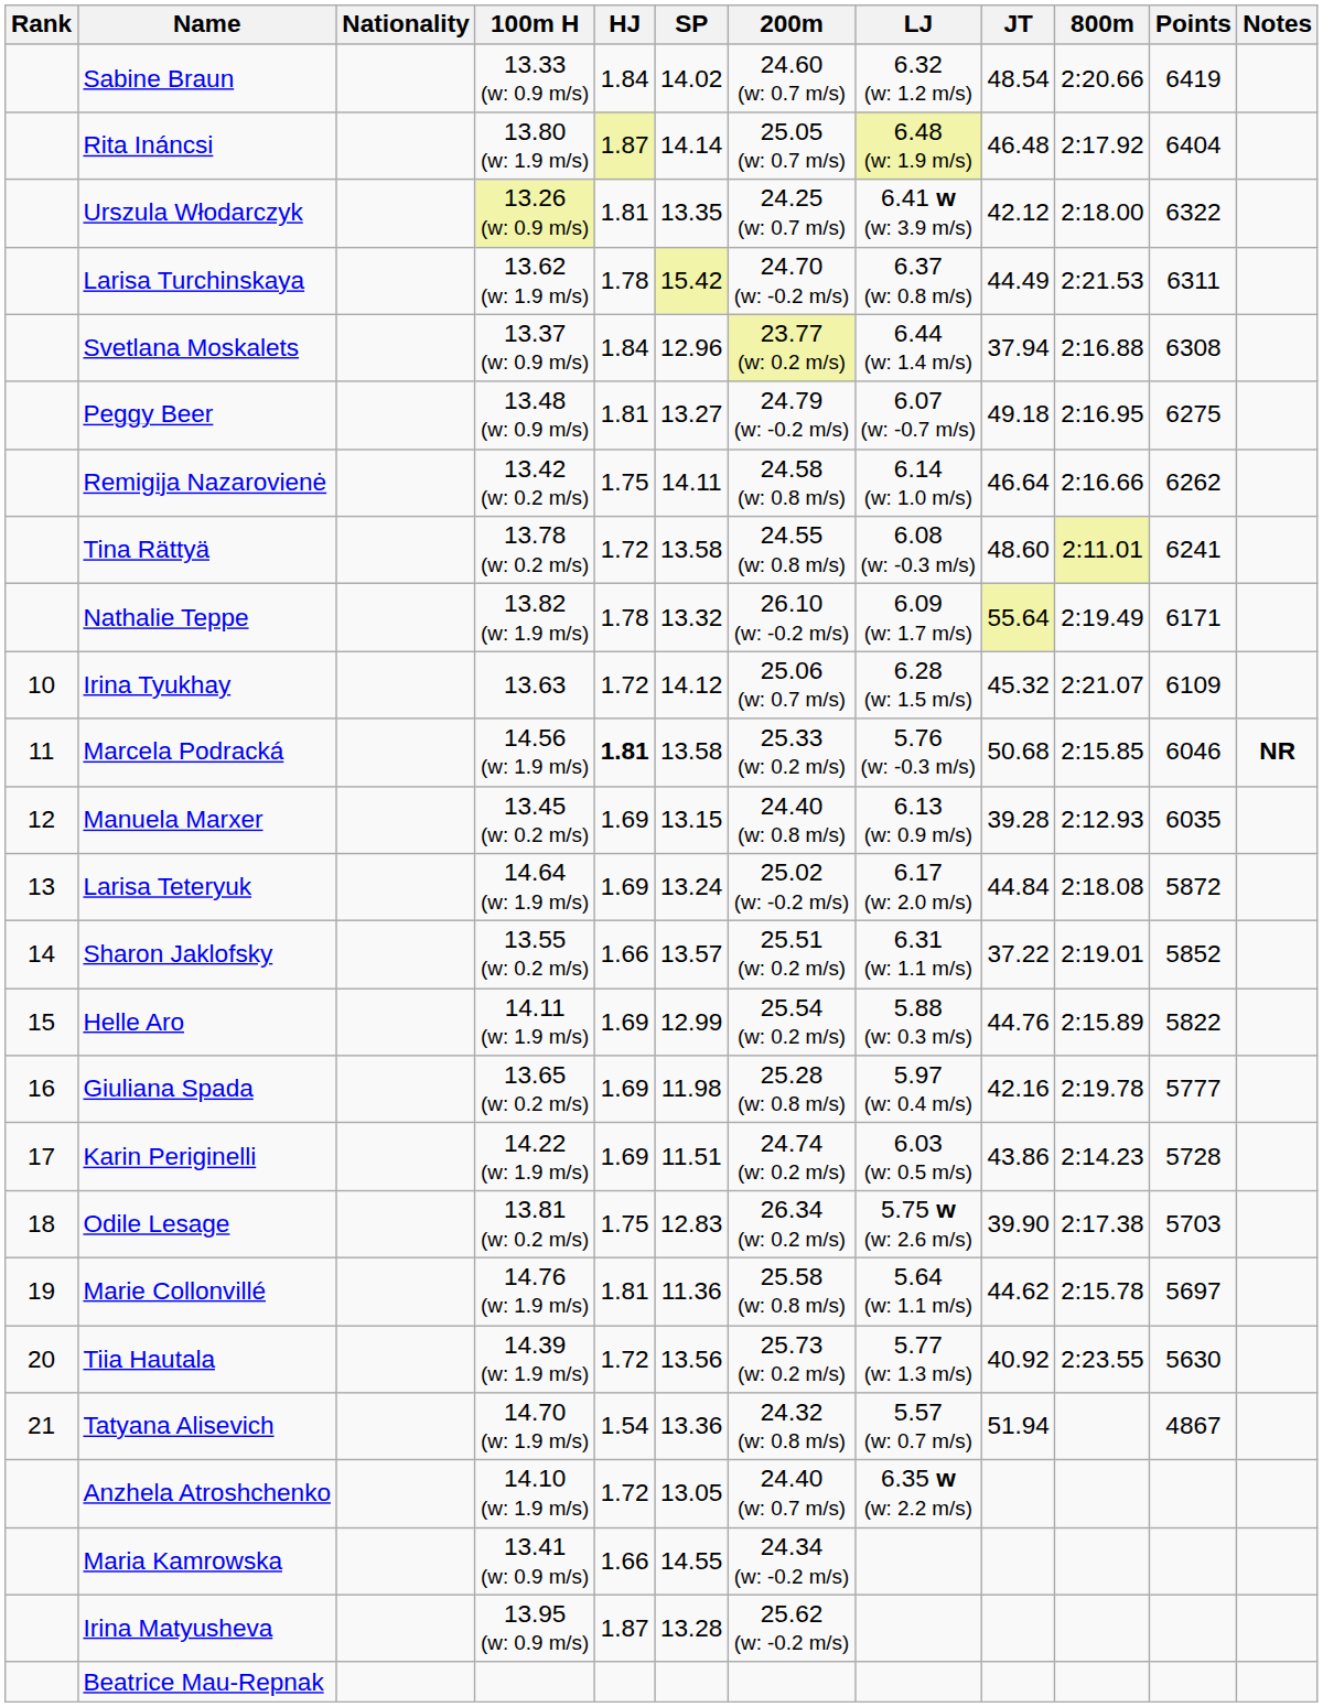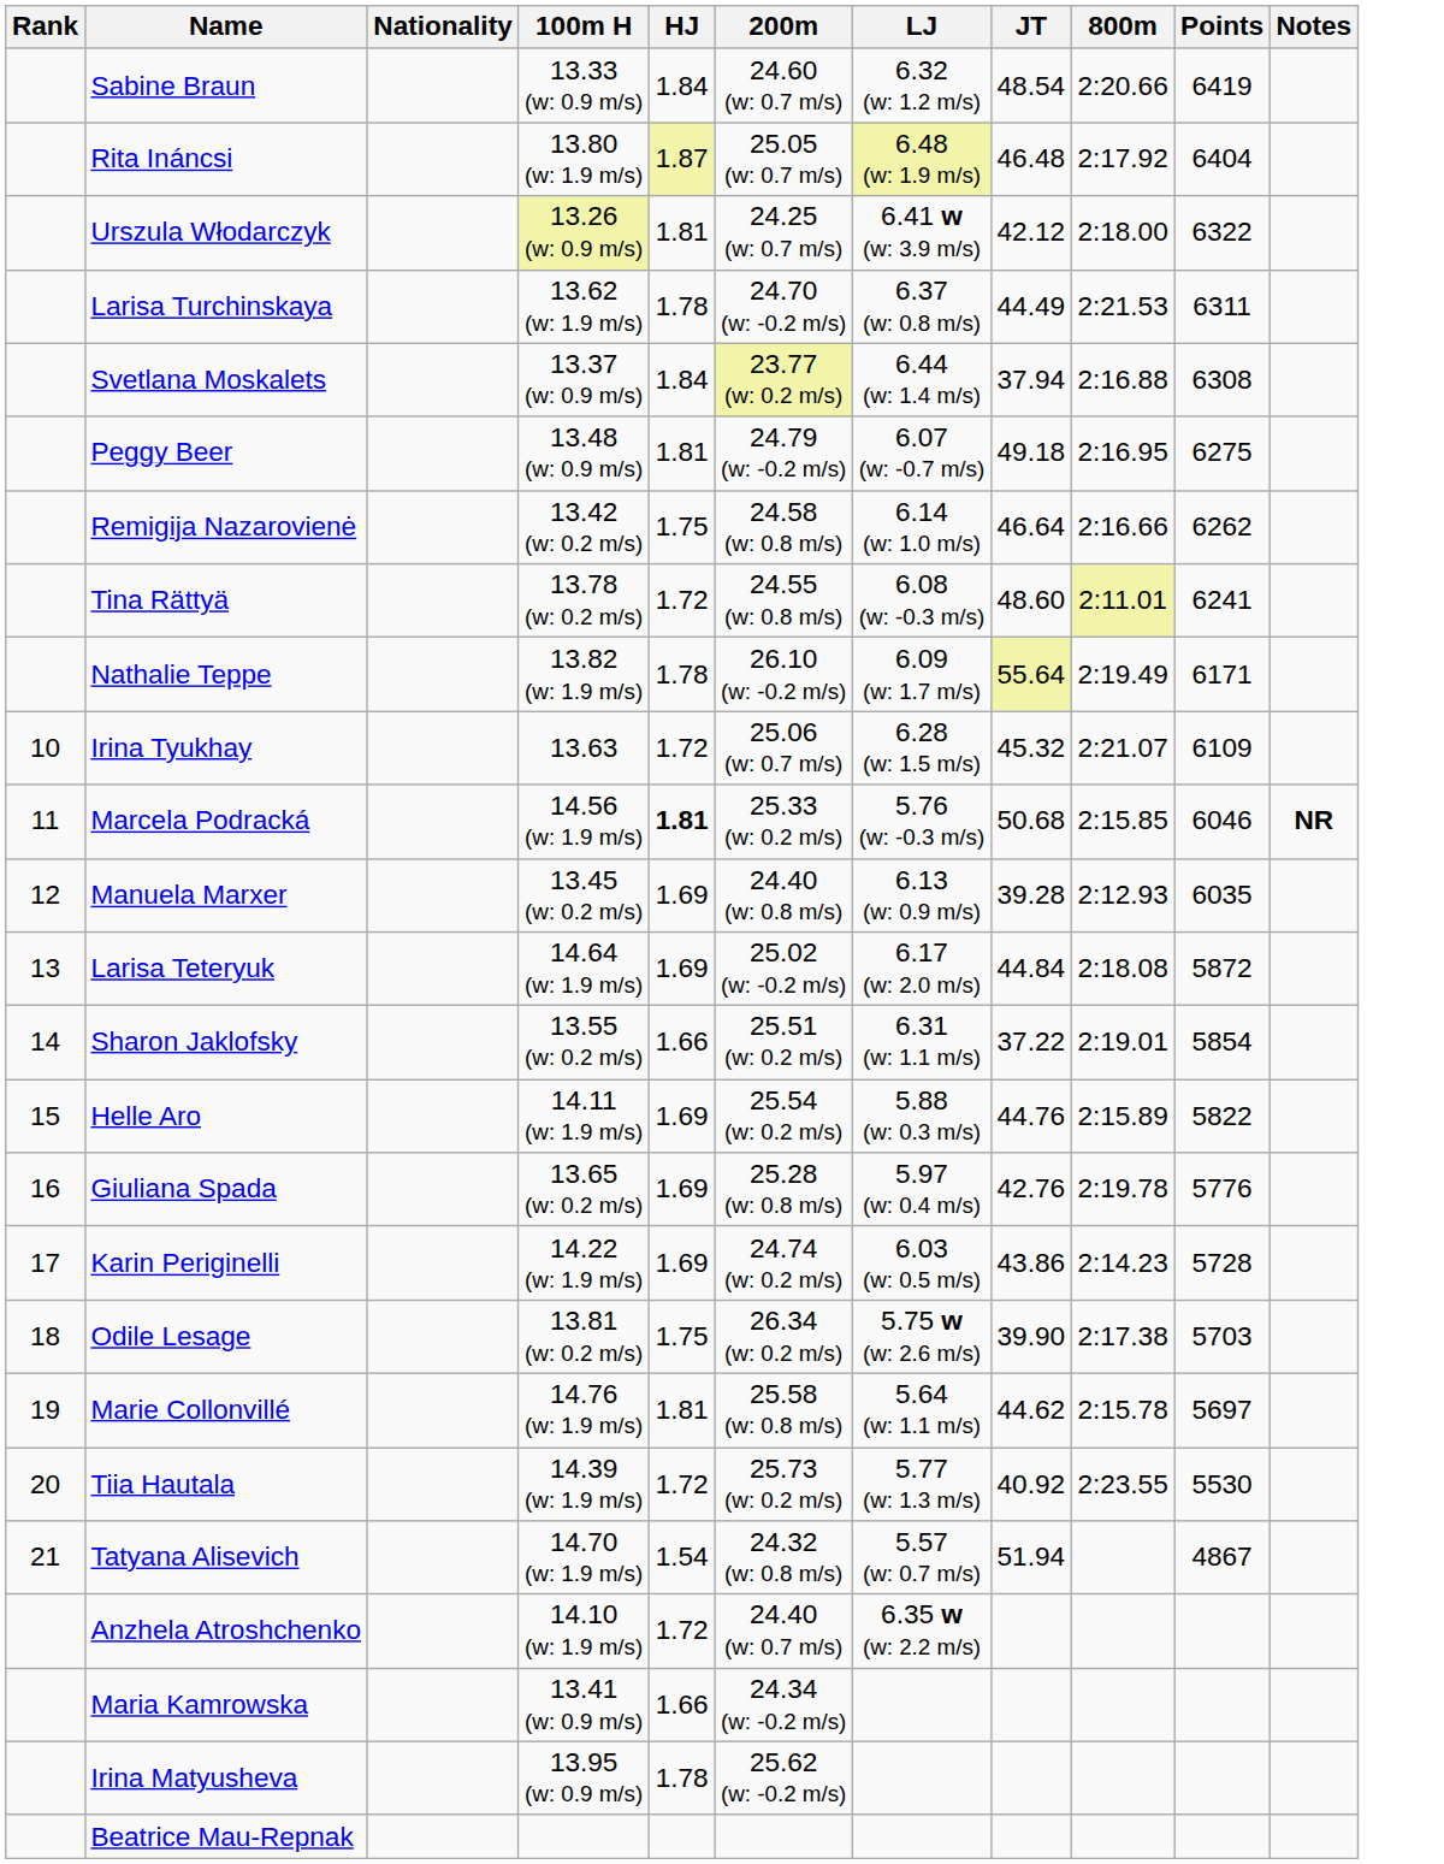 <table class="wikitable sortable" style="text-align:center">
 <tr>
 <th>Rank</th>
 <th>Name</th>
 <th>Nationality</th>
 <th>100m H</th>
 <th>HJ</th>
-<th>SP</th>
 <th>200m</th>
 <th>LJ</th>
 <th>JT</th>
 <th>800m</th>
 <th>Points</th>
 <th>Notes</th>
 </tr>
 <tr>
 <td></td>
 <td align=left><a href='#'>Sabine Braun</a></td>
 <td align=left></td>
 <td>13.33<br><small>(w: 0.9 m/s)</small></td>
 <td>1.84</td>
-<td>14.02</td>
 <td>24.60<br><small>(w: 0.7 m/s)</small></td>
 <td>6.32<br><small>(w: 1.2 m/s)</small></td>
 <td>48.54</td>
 <td>2:20.66</td>
 <td>6419</td>
 <td></td>
 </tr>
 <tr>
 <td></td>
 <td align=left><a href='#'>Rita Ináncsi</a></td>
 <td align=left></td>
 <td>13.80<br><small>(w: 1.9 m/s)</small></td>
 <td bgcolor=#F2F5A9>1.87</td>
-<td>14.14</td>
 <td>25.05<br><small>(w: 0.7 m/s)</small></td>
 <td bgcolor=#F2F5A9>6.48<br><small>(w: 1.9 m/s)</small></td>
 <td>46.48</td>
 <td>2:17.92</td>
 <td>6404</td>
 <td></td>
 </tr>
 <tr>
 <td></td>
 <td align=left><a href='#'>Urszula Włodarczyk</a></td>
 <td align=left></td>
 <td bgcolor=#F2F5A9>13.26<br><small>(w: 0.9 m/s)</small></td>
 <td>1.81</td>
-<td>13.35</td>
 <td>24.25<br><small>(w: 0.7 m/s)</small></td>
 <td>6.41 <strong>w</strong><br><small>(w: 3.9 m/s)</small></td>
 <td>42.12</td>
 <td>2:18.00</td>
 <td>6322</td>
 <td></td>
 </tr>
 <tr>
 <td></td>
 <td align=left><a href='#'>Larisa Turchinskaya</a></td>
 <td align=left></td>
 <td>13.62<br><small>(w: 1.9 m/s)</small></td>
 <td>1.78</td>
-<td bgcolor=#F2F5A9>15.42</td>
 <td>24.70<br><small>(w: -0.2 m/s)</small></td>
 <td>6.37<br><small>(w: 0.8 m/s)</small></td>
 <td>44.49</td>
 <td>2:21.53</td>
 <td>6311</td>
 <td></td>
 </tr>
 <tr>
 <td></td>
 <td align=left><a href='#'>Svetlana Moskalets</a></td>
 <td align=left></td>
 <td>13.37<br><small>(w: 0.9 m/s)</small></td>
 <td>1.84</td>
-<td>12.96</td>
 <td bgcolor=#F2F5A9>23.77<br><small>(w: 0.2 m/s)</small></td>
 <td>6.44<br><small>(w: 1.4 m/s)</small></td>
 <td>37.94</td>
 <td>2:16.88</td>
 <td>6308</td>
 <td></td>
 </tr>
 <tr>
 <td></td>
 <td align=left><a href='#'>Peggy Beer</a></td>
 <td align=left></td>
 <td>13.48<br><small>(w: 0.9 m/s)</small></td>
 <td>1.81</td>
-<td>13.27</td>
 <td>24.79<br><small>(w: -0.2 m/s)</small></td>
 <td>6.07<br><small>(w: -0.7 m/s)</small></td>
 <td>49.18</td>
 <td>2:16.95</td>
 <td>6275</td>
 <td></td>
 </tr>
 <tr>
 <td></td>
 <td align=left><a href='#'>Remigija Nazarovienė</a></td>
 <td align=left></td>
 <td>13.42<br><small>(w: 0.2 m/s)</small></td>
 <td>1.75</td>
-<td>14.11</td>
 <td>24.58<br><small>(w: 0.8 m/s)</small></td>
 <td>6.14<br><small>(w: 1.0 m/s)</small></td>
 <td>46.64</td>
 <td>2:16.66</td>
 <td>6262</td>
 <td></td>
 </tr>
 <tr>
 <td></td>
 <td align=left><a href='#'>Tina Rättyä</a></td>
 <td align=left></td>
 <td>13.78<br><small>(w: 0.2 m/s)</small></td>
 <td>1.72</td>
-<td>13.58</td>
 <td>24.55<br><small>(w: 0.8 m/s)</small></td>
 <td>6.08<br><small>(w: -0.3 m/s)</small></td>
 <td>48.60</td>
 <td bgcolor=#F2F5A9>2:11.01</td>
 <td>6241</td>
 <td></td>
 </tr>
 <tr>
 <td></td>
 <td align=left><a href='#'>Nathalie Teppe</a></td>
 <td align=left></td>
 <td>13.82<br><small>(w: 1.9 m/s)</small></td>
 <td>1.78</td>
-<td>13.32</td>
 <td>26.10<br><small>(w: -0.2 m/s)</small></td>
 <td>6.09<br><small>(w: 1.7 m/s)</small></td>
 <td bgcolor=#F2F5A9>55.64</td>
 <td>2:19.49</td>
 <td>6171</td>
 <td></td>
 </tr>
 <tr>
 <td>10</td>
 <td align=left><a href='#'>Irina Tyukhay</a></td>
 <td align=left></td>
 <td>13.63</td>
 <td>1.72</td>
-<td>14.12</td>
 <td>25.06<br><small>(w: 0.7 m/s)</small></td>
 <td>6.28<br><small>(w: 1.5 m/s)</small></td>
 <td>45.32</td>
 <td>2:21.07</td>
 <td>6109</td>
 <td></td>
 </tr>
 <tr>
 <td>11</td>
 <td align=left><a href='#'>Marcela Podracká</a></td>
 <td align=left></td>
 <td>14.56<br><small>(w: 1.9 m/s)</small></td>
 <td><strong>1.81</strong></td>
-<td>13.58</td>
 <td>25.33<br><small>(w: 0.2 m/s)</small></td>
 <td>5.76<br><small>(w: -0.3 m/s)</small></td>
 <td>50.68</td>
 <td>2:15.85</td>
 <td>6046</td>
 <td><strong>NR</strong></td>
 </tr>
 <tr>
 <td>12</td>
 <td align=left><a href='#'>Manuela Marxer</a></td>
 <td align=left></td>
 <td>13.45<br><small>(w: 0.2 m/s)</small></td>
 <td>1.69</td>
-<td>13.15</td>
 <td>24.40<br><small>(w: 0.8 m/s)</small></td>
 <td>6.13<br><small>(w: 0.9 m/s)</small></td>
 <td>39.28</td>
 <td>2:12.93</td>
 <td>6035</td>
 <td></td>
 </tr>
 <tr>
 <td>13</td>
 <td align=left><a href='#'>Larisa Teteryuk</a></td>
 <td align=left></td>
 <td>14.64<br><small>(w: 1.9 m/s)</small></td>
 <td>1.69</td>
-<td>13.24</td>
 <td>25.02<br><small>(w: -0.2 m/s)</small></td>
 <td>6.17<br><small>(w: 2.0 m/s)</small></td>
 <td>44.84</td>
 <td>2:18.08</td>
 <td>5872</td>
 <td></td>
 </tr>
 <tr>
 <td>14</td>
 <td align=left><a href='#'>Sharon Jaklofsky</a></td>
 <td align=left></td>
 <td>13.55<br><small>(w: 0.2 m/s)</small></td>
 <td>1.66</td>
-<td>13.57</td>
 <td>25.51<br><small>(w: 0.2 m/s)</small></td>
 <td>6.31<br><small>(w: 1.1 m/s)</small></td>
 <td>37.22</td>
 <td>2:19.01</td>
-<td>5852</td>
+<td>5854</td>
 <td></td>
 </tr>
 <tr>
 <td>15</td>
 <td align=left><a href='#'>Helle Aro</a></td>
 <td align=left></td>
 <td>14.11<br><small>(w: 1.9 m/s)</small></td>
 <td>1.69</td>
-<td>12.99</td>
 <td>25.54<br><small>(w: 0.2 m/s)</small></td>
 <td>5.88<br><small>(w: 0.3 m/s)</small></td>
 <td>44.76</td>
 <td>2:15.89</td>
 <td>5822</td>
 <td></td>
 </tr>
 <tr>
 <td>16</td>
 <td align=left><a href='#'>Giuliana Spada</a></td>
 <td align=left></td>
 <td>13.65<br><small>(w: 0.2 m/s)</small></td>
 <td>1.69</td>
-<td>11.98</td>
 <td>25.28<br><small>(w: 0.8 m/s)</small></td>
 <td>5.97<br><small>(w: 0.4 m/s)</small></td>
-<td>42.16</td>
+<td>42.76</td>
 <td>2:19.78</td>
-<td>5777</td>
+<td>5776</td>
 <td></td>
 </tr>
 <tr>
 <td>17</td>
 <td align=left><a href='#'>Karin Periginelli</a></td>
 <td align=left></td>
 <td>14.22<br><small>(w: 1.9 m/s)</small></td>
 <td>1.69</td>
-<td>11.51</td>
 <td>24.74<br><small>(w: 0.2 m/s)</small></td>
 <td>6.03<br><small>(w: 0.5 m/s)</small></td>
 <td>43.86</td>
 <td>2:14.23</td>
 <td>5728</td>
 <td></td>
 </tr>
 <tr>
 <td>18</td>
 <td align=left><a href='#'>Odile Lesage</a></td>
 <td align=left></td>
 <td>13.81<br><small>(w: 0.2 m/s)</small></td>
 <td>1.75</td>
-<td>12.83</td>
 <td>26.34<br><small>(w: 0.2 m/s)</small></td>
 <td>5.75 <strong>w</strong><br><small>(w: 2.6 m/s)</small></td>
 <td>39.90</td>
 <td>2:17.38</td>
 <td>5703</td>
 <td></td>
 </tr>
 <tr>
 <td>19</td>
 <td align=left><a href='#'>Marie Collonvillé</a></td>
 <td align=left></td>
 <td>14.76<br><small>(w: 1.9 m/s)</small></td>
 <td>1.81</td>
-<td>11.36</td>
 <td>25.58<br><small>(w: 0.8 m/s)</small></td>
 <td>5.64<br><small>(w: 1.1 m/s)</small></td>
 <td>44.62</td>
 <td>2:15.78</td>
 <td>5697</td>
 <td></td>
 </tr>
 <tr>
 <td>20</td>
 <td align=left><a href='#'>Tiia Hautala</a></td>
 <td align=left></td>
 <td>14.39<br><small>(w: 1.9 m/s)</small></td>
 <td>1.72</td>
-<td>13.56</td>
 <td>25.73<br><small>(w: 0.2 m/s)</small></td>
 <td>5.77<br><small>(w: 1.3 m/s)</small></td>
 <td>40.92</td>
 <td>2:23.55</td>
-<td>5630</td>
+<td>5530</td>
 <td></td>
 </tr>
 <tr>
 <td>21</td>
 <td align=left><a href='#'>Tatyana Alisevich</a></td>
 <td align=left></td>
 <td>14.70<br><small>(w: 1.9 m/s)</small></td>
 <td>1.54</td>
-<td>13.36</td>
 <td>24.32<br><small>(w: 0.8 m/s)</small></td>
 <td>5.57<br><small>(w: 0.7 m/s)</small></td>
 <td>51.94</td>
 <td></td>
 <td>4867</td>
 <td></td>
 </tr>
 <tr>
 <td></td>
 <td align=left><a href='#'>Anzhela Atroshchenko</a></td>
 <td align=left></td>
 <td>14.10<br><small>(w: 1.9 m/s)</small></td>
 <td>1.72</td>
-<td>13.05</td>
 <td>24.40<br><small>(w: 0.7 m/s)</small></td>
 <td>6.35 <strong>w</strong><br><small>(w: 2.2 m/s)</small></td>
 <td></td>
 <td></td>
 <td></td>
 <td></td>
 </tr>
 <tr>
 <td></td>
 <td align=left><a href='#'>Maria Kamrowska</a></td>
 <td align=left></td>
 <td>13.41<br><small>(w: 0.9 m/s)</small></td>
 <td>1.66</td>
-<td>14.55</td>
 <td>24.34<br><small>(w: -0.2 m/s)</small></td>
 <td></td>
 <td></td>
 <td></td>
 <td></td>
 <td></td>
 </tr>
 <tr>
 <td></td>
 <td align=left><a href='#'>Irina Matyusheva</a></td>
 <td align=left></td>
 <td>13.95<br><small>(w: 0.9 m/s)</small></td>
-<td>1.87</td>
-<td>13.28</td>
+<td>1.78</td>
 <td>25.62<br><small>(w: -0.2 m/s)</small></td>
 <td></td>
 <td></td>
 <td></td>
 <td></td>
 <td></td>
 </tr>
 <tr>
 <td></td>
 <td align=left><a href='#'>Beatrice Mau-Repnak</a></td>
 <td align=left></td>
 <td></td>
 <td></td>
 <td></td>
 <td></td>
 <td></td>
 <td></td>
 <td></td>
 <td></td>
-<td></td>
 </tr>
 </table>
